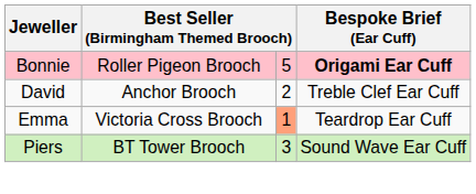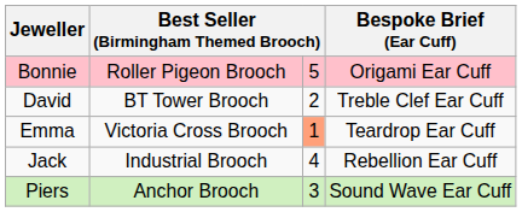 <table class="wikitable" style="text-align:center;">
 <tr>
 <th>Jeweller</th>
 <th colspan="2">Best Seller<br><small>(Birmingham Themed Brooch)</small></th>
 <th>Bespoke Brief<br><small>(Ear Cuff)</small></th>
 </tr>
 <tr style="background:Pink">
 <td>Bonnie</td>
 <td>Roller Pigeon Brooch</td>
 <td>5</td>
-<td><strong>Origami Ear Cuff</strong></td>
+<td>Origami Ear Cuff</td>
 </tr>
 <tr>
 <td>David</td>
-<td>Anchor Brooch</td>
+<td>BT Tower Brooch</td>
 <td>2</td>
 <td>Treble Clef Ear Cuff</td>
 </tr>
 <tr>
 <td>Emma</td>
 <td>Victoria Cross Brooch</td>
 <td style="background: lightsalmon;">1</td>
 <td>Teardrop Ear Cuff</td>
 </tr>
+<tr>
+<td>Jack</td>
+<td>Industrial Brooch</td>
+<td>4</td>
+<td>Rebellion Ear Cuff</td>
+</tr>
 <tr style="background:#d0f0c0">
 <td>Piers</td>
-<td>BT Tower Brooch</td>
+<td>Anchor Brooch</td>
 <td>3</td>
 <td>Sound Wave Ear Cuff</td>
 </tr>
 </table>
